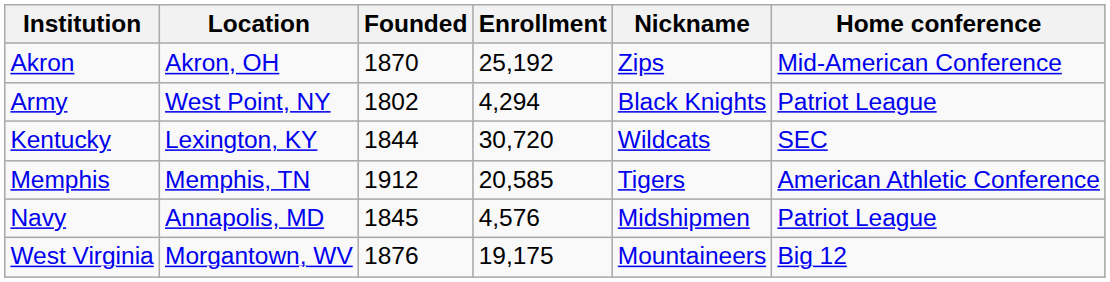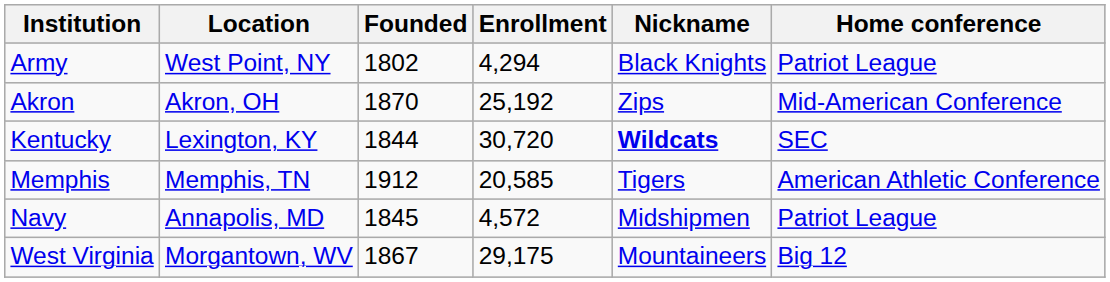 <table class="wikitable">
 <tr>
 <th>Institution</th>
 <th>Location</th>
 <th>Founded</th>
 <th>Enrollment</th>
 <th>Nickname</th>
 <th>Home conference</th>
 </tr>
 <tr>
+<td><a href='#'>Army</a></td>
+<td><a href='#'>West Point, NY</a></td>
+<td>1802</td>
+<td>4,294</td>
+<td><a href='#'>Black Knights</a></td>
+<td><a href='#'>Patriot League</a></td>
+</tr>
+<tr>
 <td><a href='#'>Akron</a></td>
 <td><a href='#'>Akron, OH</a></td>
 <td>1870</td>
 <td>25,192</td>
 <td><a href='#'>Zips</a></td>
 <td><a href='#'>Mid-American Conference</a></td>
 </tr>
 <tr>
-<td><a href='#'>Army</a></td>
-<td><a href='#'>West Point, NY</a></td>
-<td>1802</td>
-<td>4,294</td>
-<td><a href='#'>Black Knights</a></td>
-<td><a href='#'>Patriot League</a></td>
-</tr>
-<tr>
 <td><a href='#'>Kentucky</a></td>
 <td><a href='#'>Lexington, KY</a></td>
 <td>1844</td>
 <td>30,720</td>
-<td><a href='#'>Wildcats</a></td>
+<td><strong><a href='#'>Wildcats</a></strong></td>
 <td><a href='#'>SEC</a></td>
 </tr>
 <tr>
 <td><a href='#'>Memphis</a></td>
 <td><a href='#'>Memphis, TN</a></td>
 <td>1912</td>
 <td>20,585</td>
 <td><a href='#'>Tigers</a></td>
 <td><a href='#'>American Athletic Conference</a></td>
 </tr>
 <tr>
 <td><a href='#'>Navy</a></td>
 <td><a href='#'>Annapolis, MD</a></td>
 <td>1845</td>
-<td>4,576</td>
+<td>4,572</td>
 <td><a href='#'>Midshipmen</a></td>
 <td><a href='#'>Patriot League</a></td>
 </tr>
 <tr>
 <td><a href='#'>West Virginia</a></td>
 <td><a href='#'>Morgantown, WV</a></td>
-<td>1876</td>
-<td>19,175</td>
+<td>1867</td>
+<td>29,175</td>
 <td><a href='#'>Mountaineers</a></td>
 <td><a href='#'>Big 12</a></td>
 </tr>
 </table>
